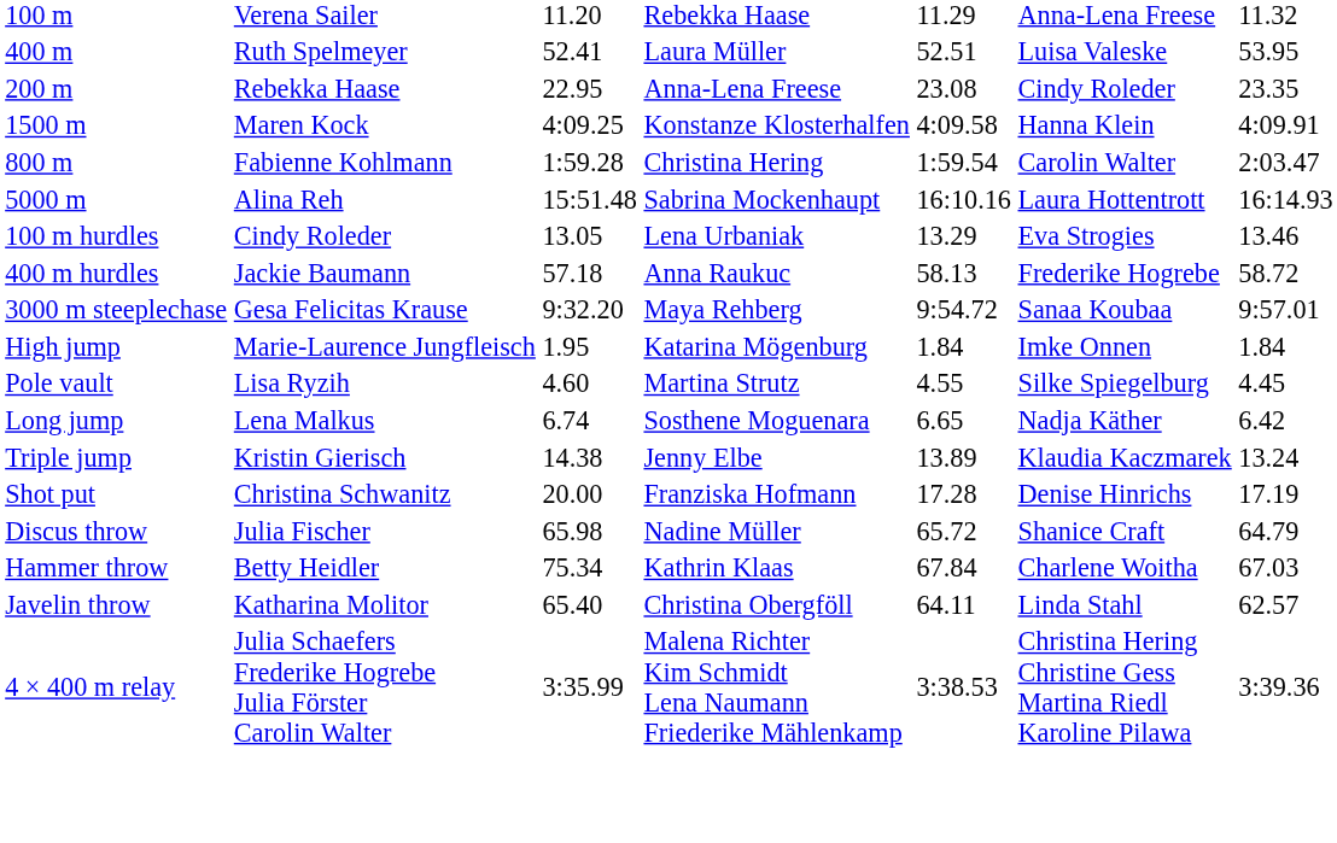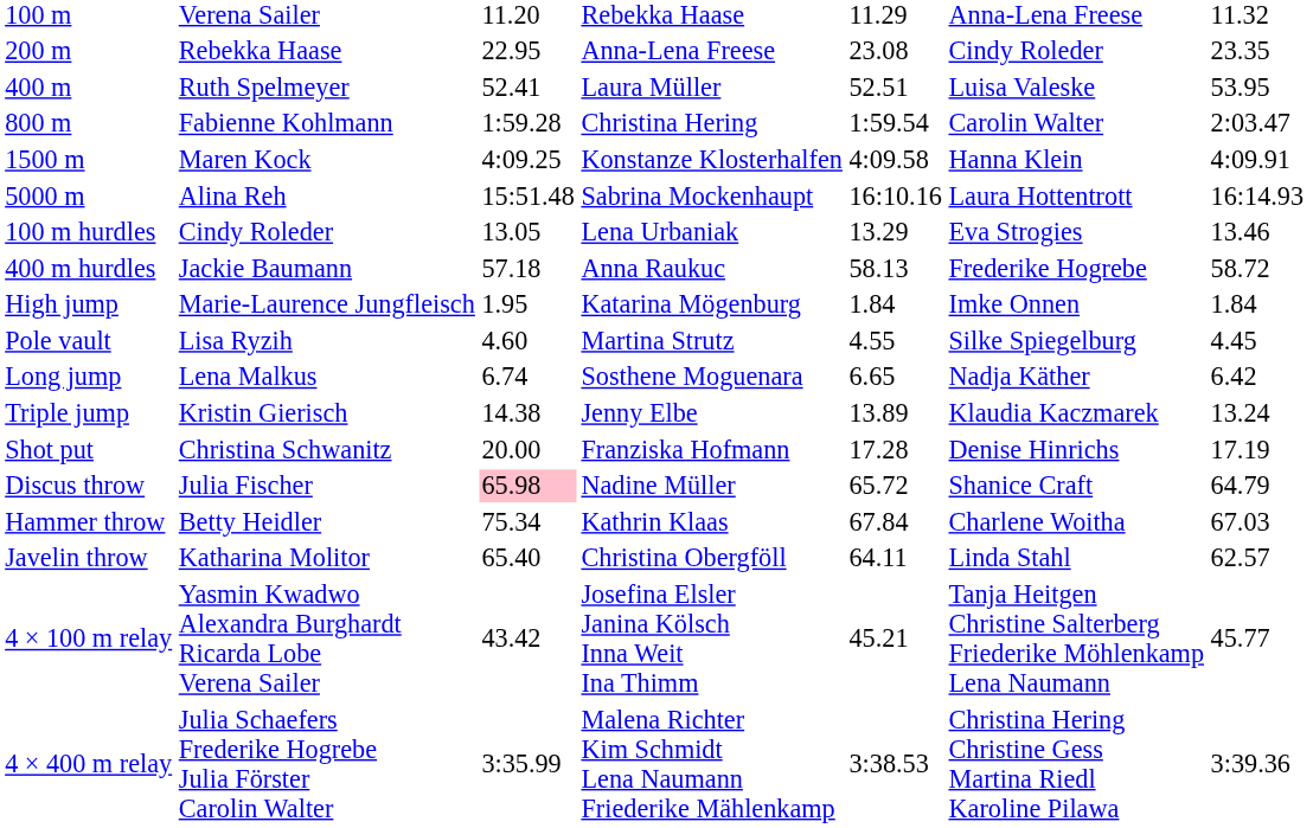 <table>
 <tr>
 <td><a href='#'>100 m</a></td>
 <td><a href='#'>Verena Sailer</a></td>
 <td>11.20</td>
 <td><a href='#'>Rebekka Haase</a></td>
 <td>11.29</td>
 <td><a href='#'>Anna-Lena Freese</a></td>
 <td>11.32</td>
 </tr>
 <tr>
+<td><a href='#'>200 m</a></td>
+<td><a href='#'>Rebekka Haase</a></td>
+<td>22.95 </td>
+<td><a href='#'>Anna-Lena Freese</a></td>
+<td>23.08 </td>
+<td><a href='#'>Cindy Roleder</a></td>
+<td>23.35 </td>
+</tr>
+<tr>
 <td><a href='#'>400 m</a></td>
 <td><a href='#'>Ruth Spelmeyer</a></td>
 <td>52.41</td>
 <td><a href='#'>Laura Müller</a></td>
 <td>52.51</td>
 <td><a href='#'>Luisa Valeske</a></td>
 <td>53.95 </td>
 </tr>
 <tr>
-<td><a href='#'>200 m</a></td>
-<td><a href='#'>Rebekka Haase</a></td>
-<td>22.95 </td>
-<td><a href='#'>Anna-Lena Freese</a></td>
-<td>23.08 </td>
-<td><a href='#'>Cindy Roleder</a></td>
-<td>23.35 </td>
+<td><a href='#'>800 m</a></td>
+<td><a href='#'>Fabienne Kohlmann</a></td>
+<td>1:59.28</td>
+<td><a href='#'>Christina Hering</a></td>
+<td>1:59.54 </td>
+<td><a href='#'>Carolin Walter</a></td>
+<td>2:03.47 </td>
 </tr>
 <tr>
 <td><a href='#'>1500 m</a></td>
 <td><a href='#'>Maren Kock</a></td>
 <td>4:09.25</td>
 <td><a href='#'>Konstanze Klosterhalfen</a></td>
 <td>4:09.58 </td>
 <td><a href='#'>Hanna Klein</a></td>
 <td>4:09.91 </td>
-</tr>
-<tr>
-<td><a href='#'>800 m</a></td>
-<td><a href='#'>Fabienne Kohlmann</a></td>
-<td>1:59.28</td>
-<td><a href='#'>Christina Hering</a></td>
-<td>1:59.54 </td>
-<td><a href='#'>Carolin Walter</a></td>
-<td>2:03.47 </td>
 </tr>
 <tr>
 <td><a href='#'>5000 m</a></td>
 <td><a href='#'>Alina Reh</a></td>
 <td>15:51.48 </td>
 <td><a href='#'>Sabrina Mockenhaupt</a></td>
 <td>16:10.16</td>
 <td><a href='#'>Laura Hottentrott</a></td>
 <td>16:14.93</td>
 </tr>
 <tr>
 <td><a href='#'>100 m hurdles</a></td>
 <td><a href='#'>Cindy Roleder</a></td>
 <td>13.05</td>
 <td><a href='#'>Lena Urbaniak</a></td>
 <td>13.29</td>
 <td><a href='#'>Eva Strogies</a></td>
 <td>13.46</td>
 </tr>
 <tr>
 <td><a href='#'>400 m hurdles</a></td>
 <td><a href='#'>Jackie Baumann</a></td>
 <td>57.18</td>
 <td><a href='#'>Anna Raukuc</a></td>
 <td>58.13</td>
 <td><a href='#'>Frederike Hogrebe</a></td>
 <td>58.72 </td>
-</tr>
-<tr>
-<td><a href='#'>3000 m steeplechase</a></td>
-<td><a href='#'>Gesa Felicitas Krause</a></td>
-<td>9:32.20 </td>
-<td><a href='#'>Maya Rehberg</a></td>
-<td>9:54.72 </td>
-<td><a href='#'>Sanaa Koubaa</a></td>
-<td>9:57.01</td>
 </tr>
 <tr>
 <td><a href='#'>High jump</a></td>
 <td><a href='#'>Marie-Laurence Jungfleisch</a></td>
 <td>1.95 </td>
 <td><a href='#'>Katarina Mögenburg</a></td>
 <td>1.84</td>
 <td><a href='#'>Imke Onnen</a></td>
 <td>1.84</td>
 </tr>
 <tr>
 <td><a href='#'>Pole vault</a></td>
 <td><a href='#'>Lisa Ryzih</a></td>
 <td>4.60</td>
 <td><a href='#'>Martina Strutz</a></td>
 <td>4.55</td>
 <td><a href='#'>Silke Spiegelburg</a></td>
 <td>4.45</td>
 </tr>
 <tr>
 <td><a href='#'>Long jump</a></td>
 <td><a href='#'>Lena Malkus</a></td>
 <td>6.74</td>
 <td><a href='#'>Sosthene Moguenara</a></td>
 <td>6.65</td>
 <td><a href='#'>Nadja Käther</a></td>
 <td>6.42</td>
 </tr>
 <tr>
 <td><a href='#'>Triple jump</a></td>
 <td><a href='#'>Kristin Gierisch</a></td>
 <td>14.38 </td>
 <td><a href='#'>Jenny Elbe</a></td>
 <td>13.89</td>
 <td><a href='#'>Klaudia Kaczmarek</a></td>
 <td>13.24</td>
 </tr>
 <tr>
 <td><a href='#'>Shot put</a></td>
 <td><a href='#'>Christina Schwanitz</a></td>
 <td>20.00</td>
 <td><a href='#'>Franziska Hofmann</a></td>
 <td>17.28</td>
 <td><a href='#'>Denise Hinrichs</a></td>
 <td>17.19</td>
 </tr>
 <tr>
 <td><a href='#'>Discus throw</a></td>
 <td><a href='#'>Julia Fischer</a></td>
-<td>65.98 </td>
+<td style="background: pink;">65.98 </td>
 <td><a href='#'>Nadine Müller</a></td>
 <td>65.72 </td>
 <td><a href='#'>Shanice Craft</a></td>
 <td>64.79 </td>
 </tr>
 <tr>
 <td><a href='#'>Hammer throw</a></td>
 <td><a href='#'>Betty Heidler</a></td>
 <td>75.34</td>
 <td><a href='#'>Kathrin Klaas</a></td>
 <td>67.84</td>
 <td><a href='#'>Charlene Woitha</a></td>
 <td>67.03</td>
 </tr>
 <tr>
 <td><a href='#'>Javelin throw</a></td>
 <td><a href='#'>Katharina Molitor</a></td>
 <td>65.40</td>
 <td><a href='#'>Christina Obergföll</a></td>
 <td>64.11 </td>
 <td><a href='#'>Linda Stahl</a></td>
 <td>62.57</td>
 </tr>
 <tr>
+<td><a href='#'>4 × 100 m relay</a></td>
+<td><a href='#'>Yasmin Kwadwo</a><br><a href='#'>Alexandra Burghardt</a><br><a href='#'>Ricarda Lobe</a><br><a href='#'>Verena Sailer</a></td>
+<td>43.42 </td>
+<td><a href='#'>Josefina Elsler</a><br><a href='#'>Janina Kölsch</a><br><a href='#'>Inna Weit</a><br><a href='#'>Ina Thimm</a></td>
+<td>45.21</td>
+<td><a href='#'>Tanja Heitgen</a><br><a href='#'>Christine Salterberg</a><br><a href='#'>Friederike Möhlenkamp</a><br><a href='#'>Lena Naumann</a></td>
+<td>45.77</td>
+</tr>
+<tr>
 <td><a href='#'>4 × 400 m relay</a></td>
 <td><a href='#'>Julia Schaefers</a><br><a href='#'>Frederike Hogrebe</a><br><a href='#'>Julia Förster</a><br><a href='#'>Carolin Walter</a></td>
 <td>3:35.99 </td>
 <td><a href='#'>Malena Richter</a><br><a href='#'>Kim Schmidt</a><br><a href='#'>Lena Naumann</a><br><a href='#'>Friederike Mählenkamp</a></td>
 <td>3:38.53 </td>
 <td><a href='#'>Christina Hering</a><br><a href='#'>Christine Gess</a><br><a href='#'>Martina Riedl</a><br><a href='#'>Karoline Pilawa</a></td>
 <td>3:39.36 </td>
 </tr>
 </table>
